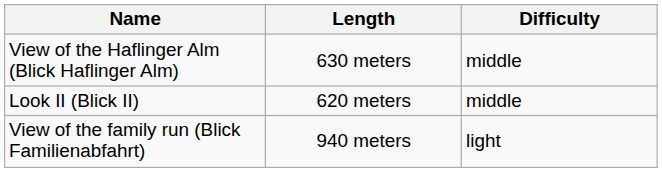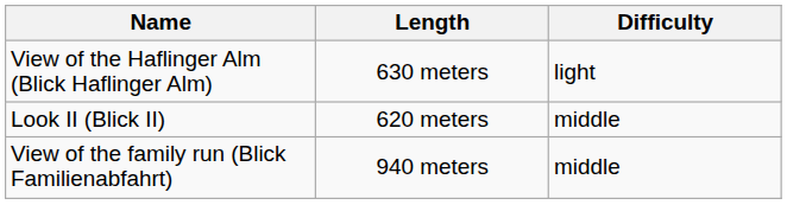 <table class="wikitable" width="35%">
 <tr>
 <th class="hintergrundfarbe6" width="40%">Name</th>
 <th class="hintergrundfarbe6" width="30%">Length</th>
 <th class="hintergrundfarbe6" width="30%">Difficulty</th>
 </tr>
 <tr>
 <td>View of the Haflinger Alm (Blick Haflinger Alm)</td>
 <td align="center">630 meters</td>
-<td>middle</td>
+<td>light</td>
 </tr>
 <tr>
 <td>Look II (Blick II)</td>
 <td align="center">620 meters</td>
 <td>middle</td>
 </tr>
 <tr>
 <td>View of the family run (Blick Familienabfahrt)</td>
 <td align="center">940 meters</td>
-<td>light</td>
+<td>middle</td>
 </tr>
 </table>
